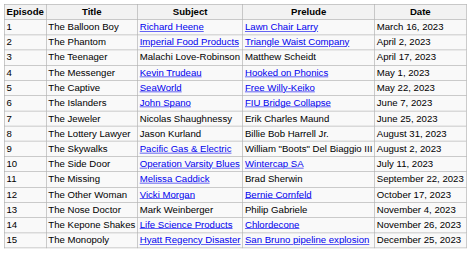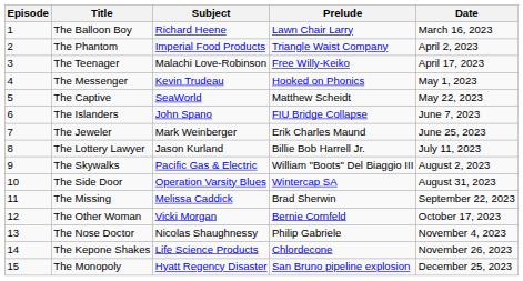 <table class="wikitable">
 <tr>
 <th>Episode</th>
 <th>Title</th>
 <th>Subject</th>
 <th>Prelude</th>
 <th>Date</th>
 </tr>
 <tr>
 <td>1</td>
 <td>The Balloon Boy</td>
 <td><a href='#'>Richard Heene</a></td>
 <td><a href='#'>Lawn Chair Larry</a></td>
 <td>March 16, 2023</td>
 </tr>
 <tr>
 <td>2</td>
 <td>The Phantom</td>
 <td><a href='#'>Imperial Food Products</a></td>
 <td><a href='#'>Triangle Waist Company</a></td>
 <td>April 2, 2023</td>
 </tr>
 <tr>
 <td>3</td>
 <td>The Teenager</td>
 <td>Malachi Love-Robinson</td>
-<td>Matthew Scheidt</td>
+<td><a href='#'>Free Willy-Keiko</a></td>
 <td>April 17, 2023</td>
 </tr>
 <tr>
 <td>4</td>
 <td>The Messenger</td>
 <td><a href='#'>Kevin Trudeau</a></td>
 <td><a href='#'>Hooked on Phonics</a></td>
 <td>May 1, 2023</td>
 </tr>
 <tr>
 <td>5</td>
 <td>The Captive</td>
 <td><a href='#'>SeaWorld</a></td>
-<td><a href='#'>Free Willy-Keiko</a></td>
+<td>Matthew Scheidt</td>
 <td>May 22, 2023</td>
 </tr>
 <tr>
 <td>6</td>
 <td>The Islanders</td>
 <td><a href='#'>John Spano</a></td>
 <td><a href='#'>FIU Bridge Collapse</a></td>
 <td>June 7, 2023</td>
 </tr>
 <tr>
 <td>7</td>
 <td>The Jeweler</td>
-<td>Nicolas Shaughnessy</td>
+<td>Mark Weinberger</td>
 <td>Erik Charles Maund</td>
 <td>June 25, 2023</td>
 </tr>
 <tr>
 <td>8</td>
 <td>The Lottery Lawyer</td>
 <td>Jason Kurland</td>
 <td>Billie Bob Harrell Jr.</td>
-<td>August 31, 2023</td>
+<td>July 11, 2023</td>
 </tr>
 <tr>
 <td>9</td>
 <td>The Skywalks</td>
 <td><a href='#'>Pacific Gas & Electric</a></td>
 <td>William "Boots" Del Biaggio III</td>
 <td>August 2, 2023</td>
 </tr>
 <tr>
 <td>10</td>
 <td>The Side Door</td>
 <td><a href='#'>Operation Varsity Blues</a></td>
 <td><a href='#'>Wintercap SA</a></td>
-<td>July 11, 2023</td>
+<td>August 31, 2023</td>
 </tr>
 <tr>
 <td>11</td>
 <td>The Missing</td>
 <td><a href='#'>Melissa Caddick</a></td>
 <td>Brad Sherwin</td>
 <td>September 22, 2023</td>
 </tr>
 <tr>
 <td>12</td>
 <td>The Other Woman</td>
 <td><a href='#'>Vicki Morgan</a></td>
 <td><a href='#'>Bernie Cornfeld</a></td>
 <td>October 17, 2023</td>
 </tr>
 <tr>
 <td>13</td>
 <td>The Nose Doctor</td>
-<td>Mark Weinberger</td>
+<td>Nicolas Shaughnessy</td>
 <td>Philip Gabriele</td>
 <td>November 4, 2023</td>
 </tr>
 <tr>
 <td>14</td>
 <td>The Kepone Shakes</td>
 <td><a href='#'>Life Science Products</a></td>
 <td><a href='#'>Chlordecone</a></td>
 <td>November 26, 2023</td>
 </tr>
 <tr>
 <td>15</td>
 <td>The Monopoly</td>
 <td><a href='#'>Hyatt Regency Disaster</a></td>
 <td><a href='#'>San Bruno pipeline explosion</a></td>
 <td>December 25, 2023</td>
 </tr>
 </table>
